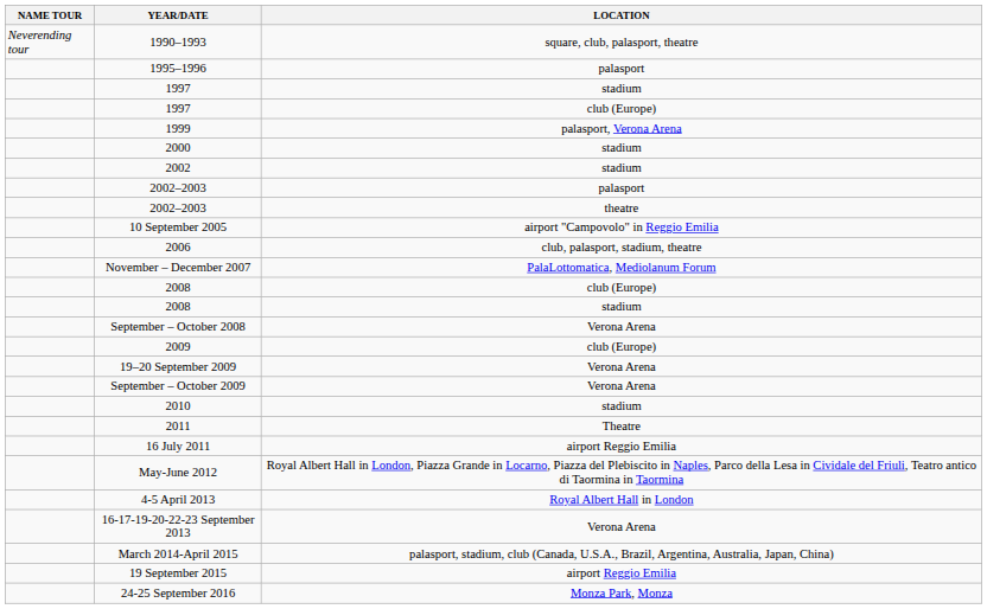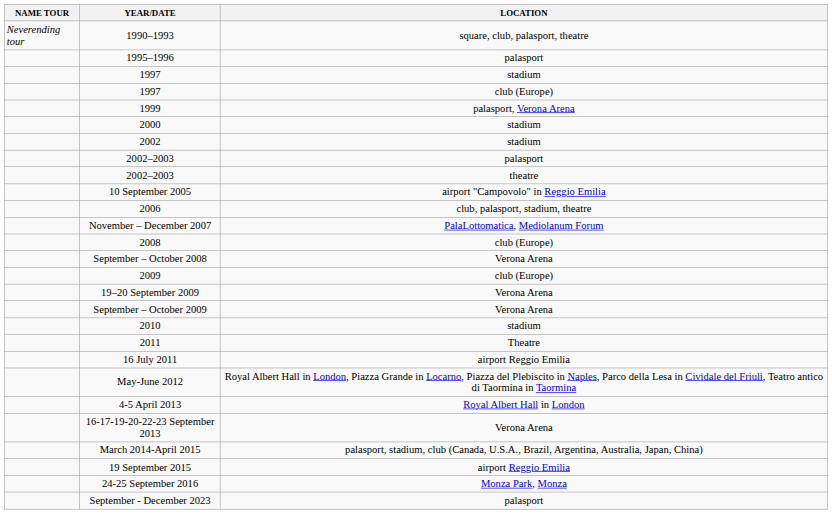 <table class="wikitable">
 <tr>
 <th align="left"><small>NAME TOUR</small></th>
 <th><small>YEAR/DATE</small></th>
 <th><small>LOCATION</small></th>
 </tr>
 <tr>
 <td><em>Neverending tour</em></td>
 <td align="center">1990–1993</td>
 <td align="center">square, club, palasport, theatre</td>
 </tr>
 <tr>
 <td></td>
 <td align="center">1995–1996</td>
 <td align="center">palasport</td>
 </tr>
 <tr>
 <td></td>
 <td align="center">1997</td>
 <td align="center">stadium</td>
 </tr>
 <tr>
 <td></td>
 <td align="center">1997</td>
 <td align="center">club (Europe)</td>
 </tr>
 <tr>
 <td></td>
 <td align="center">1999</td>
 <td align="center">palasport, <a href='#'>Verona Arena</a></td>
 </tr>
 <tr>
 <td></td>
 <td align="center">2000</td>
 <td align="center">stadium</td>
 </tr>
 <tr>
 <td></td>
 <td align="center">2002</td>
 <td align="center">stadium</td>
 </tr>
 <tr>
 <td></td>
 <td align="center">2002–2003</td>
 <td align="center">palasport</td>
 </tr>
 <tr>
 <td></td>
 <td align="center">2002–2003</td>
 <td align="center">theatre</td>
 </tr>
 <tr>
 <td></td>
 <td align="center">10 September 2005</td>
 <td align="center">airport "Campovolo" in <a href='#'>Reggio Emilia</a></td>
 </tr>
 <tr>
 <td></td>
 <td align="center">2006</td>
 <td align="center">club, palasport, stadium, theatre</td>
 </tr>
 <tr>
 <td></td>
 <td align="center">November – December 2007</td>
 <td align="center"><a href='#'>PalaLottomatica</a>, <a href='#'>Mediolanum Forum</a></td>
 </tr>
 <tr>
 <td></td>
 <td align="center">2008</td>
 <td align="center">club (Europe)</td>
 </tr>
 <tr>
 <td></td>
-<td align="center">2008</td>
-<td align="center">stadium</td>
-</tr>
-<tr>
-<td></td>
 <td align="center">September – October 2008</td>
 <td align="center">Verona Arena</td>
 </tr>
 <tr>
 <td></td>
 <td align="center">2009</td>
 <td align="center">club (Europe)</td>
 </tr>
 <tr>
 <td></td>
 <td align="center">19–20 September 2009</td>
 <td align="center">Verona Arena</td>
 </tr>
 <tr>
 <td></td>
 <td align="center">September – October 2009</td>
 <td align="center">Verona Arena</td>
 </tr>
 <tr>
 <td></td>
 <td align="center">2010</td>
 <td align="center">stadium</td>
 </tr>
 <tr>
 <td></td>
 <td align="center">2011</td>
 <td align="center">Theatre</td>
 </tr>
 <tr>
 <td></td>
 <td align="center">16 July 2011</td>
 <td align="center">airport Reggio Emilia</td>
 </tr>
 <tr>
 <td></td>
 <td align="center">May-June 2012</td>
 <td align="center">Royal Albert Hall in <a href='#'>London</a>, Piazza Grande in <a href='#'>Locarno</a>, Piazza del Plebiscito in <a href='#'>Naples</a>, Parco della Lesa in <a href='#'>Cividale del Friuli</a>, Teatro antico di Taormina in <a href='#'>Taormina</a></td>
 </tr>
 <tr>
 <td></td>
 <td align="center">4-5 April 2013</td>
 <td align="center"><a href='#'>Royal Albert Hall</a> in <a href='#'>London</a></td>
 </tr>
 <tr>
 <td></td>
 <td align="center">16-17-19-20-22-23 September 2013</td>
 <td align="center">Verona Arena</td>
 </tr>
 <tr>
 <td></td>
 <td align="center">March 2014-April 2015</td>
 <td align="center">palasport, stadium, club (Canada, U.S.A., Brazil, Argentina, Australia, Japan, China)</td>
 </tr>
 <tr>
 <td></td>
 <td align="center">19 September 2015</td>
 <td align="center">airport <a href='#'>Reggio Emilia</a></td>
 </tr>
 <tr>
 <td></td>
 <td align="center">24-25 September 2016</td>
 <td align="center"><a href='#'>Monza Park</a>, <a href='#'>Monza</a></td>
 </tr>
+<tr>
+<td></td>
+<td align="center">September - December 2023</td>
+<td align="center">palasport</td>
+</tr>
 </table>
